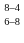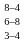 <table style="text-align:center">
 <tr>
 <th width=200></th>
 <th width=100></th>
 <th width=200></th>
 </tr>
 <tr>
 <td align=right><strong></strong></td>
 <td>8–4</td>
 <td align=left></td>
 </tr>
 <tr>
 <td align=right></td>
 <td>6–8</td>
 <td align=left><strong></strong></td>
 </tr>
+<tr>
+<td align=right></td>
+<td>3–4</td>
+<td align=left><strong></strong></td>
+</tr>
 </table>
